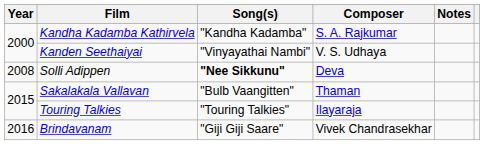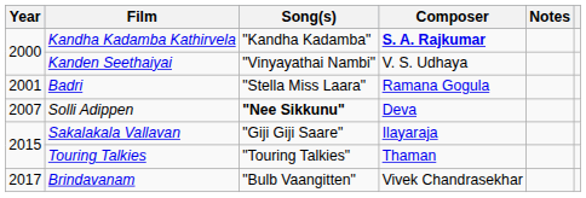 <table class="wikitable sortable">
 <tr style="background:#b0c4de;">
 <th scope="col">Year</th>
 <th scope="col">Film</th>
 <th scope="col">Song(s)</th>
 <th scope="col">Composer</th>
 <th class="unsortable" scope="col">Notes</th>
 <th class="unsortable" scope="col"></th>
 </tr>
 <tr>
 <td rowspan="2">2000</td>
 <td><em><a href='#'>Kandha Kadamba Kathirvela</a></em></td>
 <td>"Kandha Kadamba"</td>
-<td><a href='#'>S. A. Rajkumar</a></td>
+<td><strong><a href='#'>S. A. Rajkumar</a></strong></td>
 <td></td>
 <td></td>
 </tr>
 <tr>
 <td><em><a href='#'>Kanden Seethaiyai</a></em></td>
 <td>"Vinyayathai Nambi"</td>
 <td>V. S. Udhaya</td>
 <td></td>
 <td></td>
 </tr>
 <tr>
-<td>2008</td>
+<td>2001</td>
+<td><em><a href='#'>Badri</a></em></td>
+<td>"Stella Miss Laara"</td>
+<td><a href='#'>Ramana Gogula</a></td>
+<td></td>
+<td></td>
+</tr>
+<tr>
+<td>2007</td>
 <td><em>Solli Adippen</em></td>
 <td><strong>"Nee Sikkunu"</strong></td>
 <td><a href='#'>Deva</a></td>
 <td></td>
 <td></td>
 </tr>
 <tr>
 <td rowspan="2">2015</td>
 <td><em><a href='#'>Sakalakala Vallavan</a></em></td>
-<td>"Bulb Vaangitten"</td>
-<td><a href='#'>Thaman</a></td>
+<td>"Giji Giji Saare"</td>
+<td><a href='#'>Ilayaraja</a></td>
 <td></td>
 <td></td>
 </tr>
 <tr>
 <td><em><a href='#'>Touring Talkies</a></em></td>
 <td>"Touring Talkies"</td>
-<td><a href='#'>Ilayaraja</a></td>
+<td><a href='#'>Thaman</a></td>
 <td></td>
 <td></td>
 </tr>
 <tr>
-<td>2016</td>
+<td>2017</td>
 <td><em><a href='#'>Brindavanam</a></em></td>
-<td>"Giji Giji Saare"</td>
+<td>"Bulb Vaangitten"</td>
 <td>Vivek Chandrasekhar</td>
 <td></td>
 <td></td>
 </tr>
 </table>
